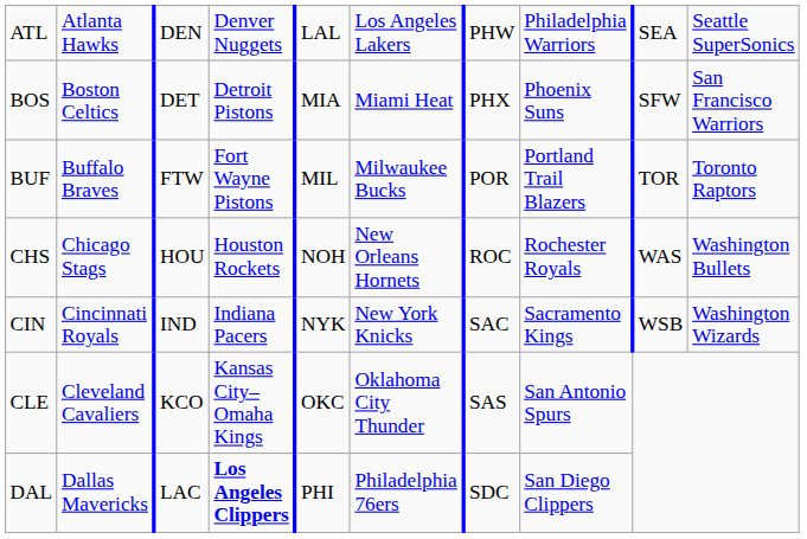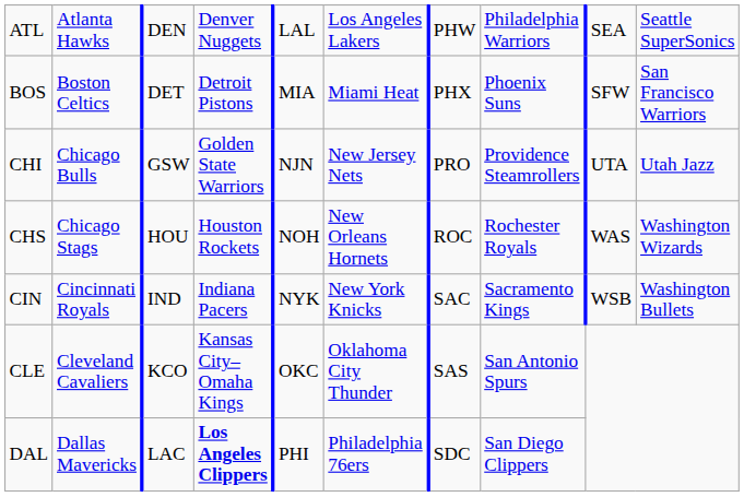 <table class="wikitable" align=center>
 <tr>
 <td>ATL</td>
 <td style="border-right: solid blue"><a href='#'>Atlanta Hawks</a></td>
 <td>DEN</td>
 <td style="border-right: solid blue"><a href='#'>Denver Nuggets</a></td>
 <td>LAL</td>
 <td style="border-right: solid blue"><a href='#'>Los Angeles Lakers</a></td>
 <td>PHW</td>
 <td style="border-right: solid blue"><a href='#'>Philadelphia Warriors</a></td>
 <td>SEA</td>
 <td><a href='#'>Seattle SuperSonics</a></td>
 </tr>
 <tr>
 <td>BOS</td>
 <td style="border-right: solid blue"><a href='#'>Boston Celtics</a></td>
 <td>DET</td>
 <td style="border-right: solid blue"><a href='#'>Detroit Pistons</a></td>
 <td>MIA</td>
 <td style="border-right: solid blue"><a href='#'>Miami Heat</a></td>
 <td>PHX</td>
 <td style="border-right: solid blue"><a href='#'>Phoenix Suns</a></td>
 <td>SFW</td>
 <td><a href='#'>San Francisco Warriors</a></td>
 </tr>
 <tr>
-<td>BUF</td>
-<td style="border-right: solid blue"><a href='#'>Buffalo Braves</a></td>
-<td>FTW</td>
-<td style="border-right: solid blue"><a href='#'>Fort Wayne Pistons</a></td>
-<td>MIL</td>
-<td style="border-right: solid blue"><a href='#'>Milwaukee Bucks</a></td>
-<td>POR</td>
-<td style="border-right: solid blue"><a href='#'>Portland Trail Blazers</a></td>
-<td>TOR</td>
-<td><a href='#'>Toronto Raptors</a></td>
+<td>CHI</td>
+<td style="border-right: solid blue"><a href='#'>Chicago Bulls</a></td>
+<td>GSW</td>
+<td style="border-right: solid blue"><a href='#'>Golden State Warriors</a></td>
+<td>NJN</td>
+<td style="border-right: solid blue"><a href='#'>New Jersey Nets</a></td>
+<td>PRO</td>
+<td style="border-right: solid blue"><a href='#'>Providence Steamrollers</a></td>
+<td>UTA</td>
+<td><a href='#'>Utah Jazz</a></td>
 </tr>
 <tr>
 <td>CHS</td>
 <td style="border-right: solid blue"><a href='#'>Chicago Stags</a></td>
 <td>HOU</td>
 <td style="border-right: solid blue"><a href='#'>Houston Rockets</a></td>
 <td>NOH</td>
 <td style="border-right: solid blue"><a href='#'>New Orleans Hornets</a></td>
 <td>ROC</td>
 <td style="border-right: solid blue"><a href='#'>Rochester Royals</a></td>
 <td>WAS</td>
-<td><a href='#'>Washington Bullets</a></td>
+<td><a href='#'>Washington Wizards</a></td>
 </tr>
 <tr>
 <td>CIN</td>
 <td style="border-right: solid blue"><a href='#'>Cincinnati Royals</a></td>
 <td>IND</td>
 <td style="border-right: solid blue"><a href='#'>Indiana Pacers</a></td>
 <td>NYK</td>
 <td style="border-right: solid blue"><a href='#'>New York Knicks</a></td>
 <td>SAC</td>
 <td style="border-right: solid blue"><a href='#'>Sacramento Kings</a></td>
 <td>WSB</td>
-<td><a href='#'>Washington Wizards</a></td>
+<td><a href='#'>Washington Bullets</a></td>
 </tr>
 <tr>
 <td>CLE</td>
 <td style="border-right: solid blue"><a href='#'>Cleveland Cavaliers</a></td>
 <td>KCO</td>
 <td style="border-right: solid blue"><a href='#'>Kansas City–Omaha Kings</a></td>
 <td>OKC</td>
 <td style="border-right: solid blue"><a href='#'>Oklahoma City Thunder</a></td>
 <td>SAS</td>
 <td><a href='#'>San Antonio Spurs</a></td>
 </tr>
 <tr>
 <td>DAL</td>
 <td style="border-right: solid blue"><a href='#'>Dallas Mavericks</a></td>
 <td>LAC</td>
 <td style="border-right: solid blue"><strong><a href='#'>Los Angeles Clippers</a></strong></td>
 <td>PHI</td>
 <td style="border-right: solid blue"><a href='#'>Philadelphia 76ers</a></td>
 <td>SDC</td>
 <td><a href='#'>San Diego Clippers</a></td>
 </tr>
 </table>
